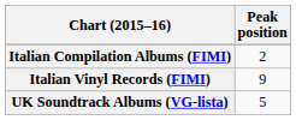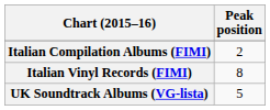 <table class="wikitable sortable plainrowheaders" style="text-align:center">
 <tr>
 <th scope="col">Chart (2015–16)</th>
 <th scope="col">Peak<br> position</th>
 </tr>
 <tr>
 </tr>
 <tr>
 </tr>
 <tr>
 </tr>
 <tr>
 </tr>
 <tr>
 </tr>
 <tr>
 </tr>
 <tr>
 <th scope="row">Italian Compilation Albums (<a href='#'>FIMI</a>)</th>
 <td>2</td>
 </tr>
 <tr>
 <th scope="row">Italian Vinyl Records (<a href='#'>FIMI</a>)</th>
-<td>9</td>
+<td>8</td>
 </tr>
 <tr>
 <th scope="row">UK Soundtrack Albums (<a href='#'>VG-lista</a>)</th>
 <td>5</td>
 </tr>
 </table>
